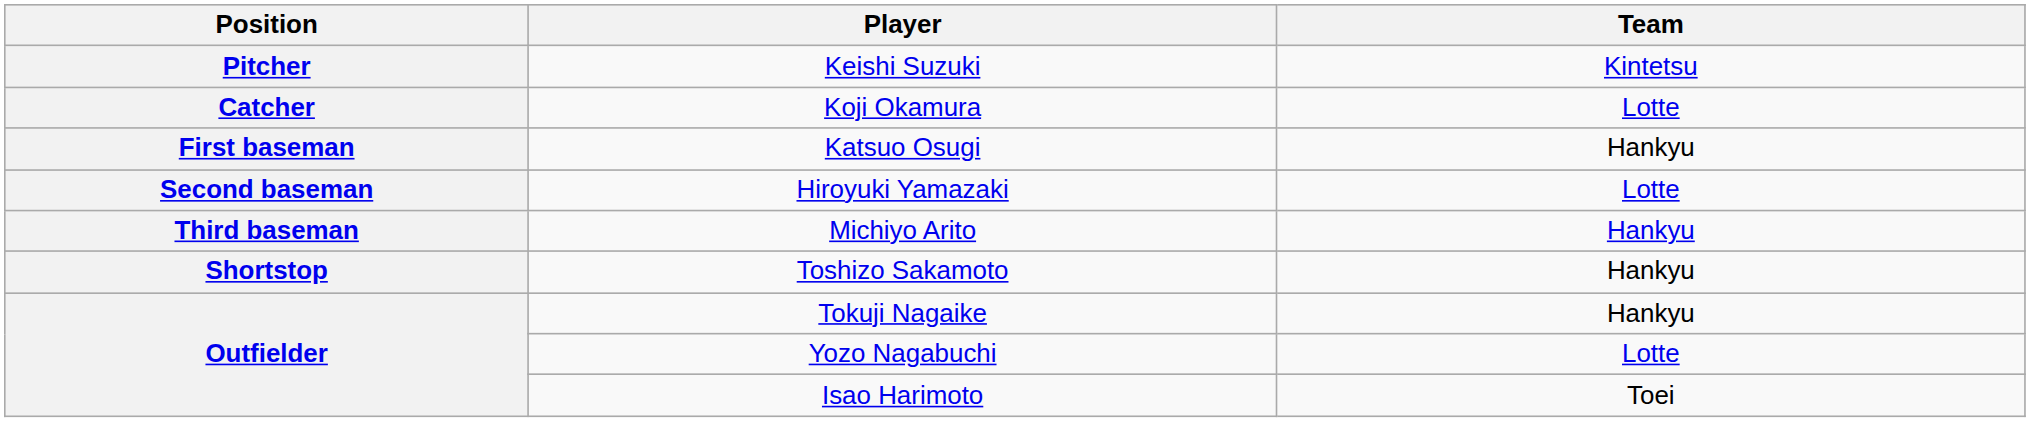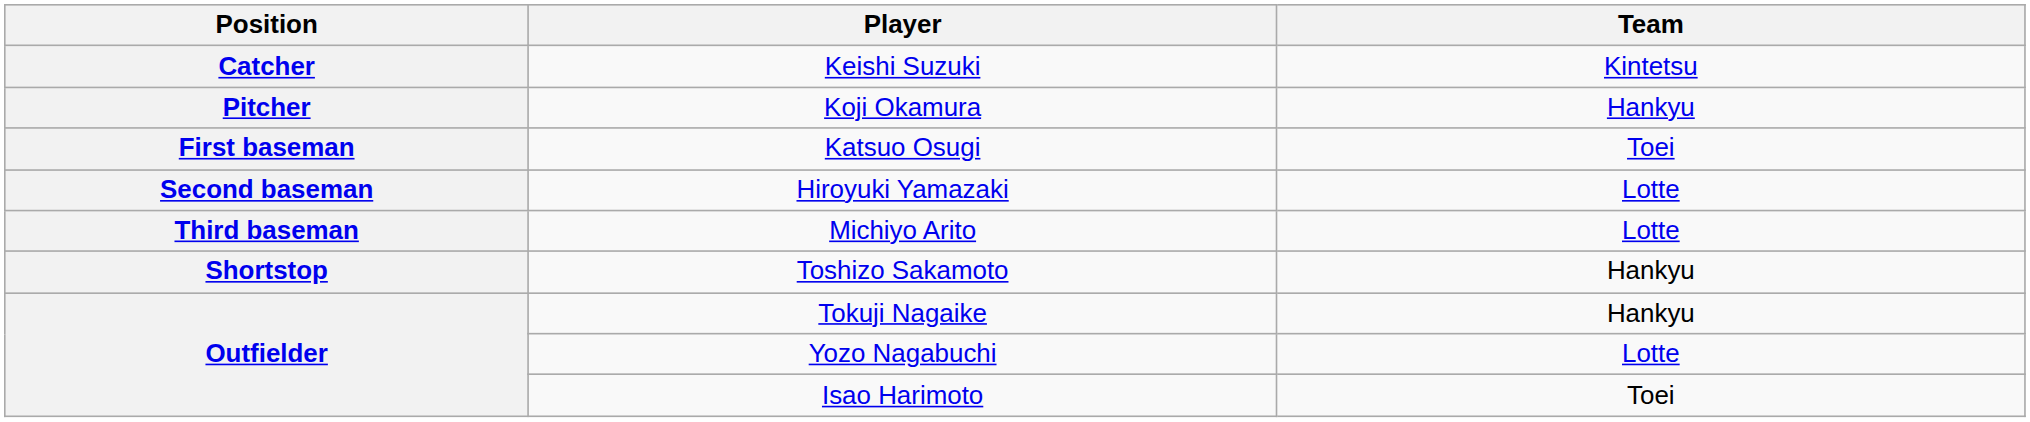 <table class="wikitable" style="text-align:center;">
 <tr>
 <th scope="col" width="7%">Position</th>
 <th scope="col" width="10%">Player</th>
 <th scope="col" width="10%">Team</th>
 </tr>
 <tr>
-<th scope="row" style="text-align:center;"><a href='#'>Pitcher</a></th>
+<th scope="row" style="text-align:center;"><a href='#'>Catcher</a></th>
 <td><a href='#'>Keishi Suzuki</a></td>
 <td><a href='#'>Kintetsu</a></td>
 </tr>
 <tr>
-<th scope="row" style="text-align:center;"><a href='#'>Catcher</a></th>
+<th scope="row" style="text-align:center;"><a href='#'>Pitcher</a></th>
 <td><a href='#'>Koji Okamura</a></td>
-<td><a href='#'>Lotte</a></td>
+<td><a href='#'>Hankyu</a></td>
 </tr>
 <tr>
 <th scope="row" style="text-align:center;"><a href='#'>First baseman</a></th>
 <td><a href='#'>Katsuo Osugi</a></td>
-<td>Hankyu</td>
+<td><a href='#'>Toei</a></td>
 </tr>
 <tr>
 <th scope="row" style="text-align:center;"><a href='#'>Second baseman</a></th>
 <td><a href='#'>Hiroyuki Yamazaki</a></td>
 <td><a href='#'>Lotte</a></td>
 </tr>
 <tr>
 <th scope="row" style="text-align:center;"><a href='#'>Third baseman</a></th>
 <td><a href='#'>Michiyo Arito</a></td>
-<td><a href='#'>Hankyu</a></td>
+<td><a href='#'>Lotte</a></td>
 </tr>
 <tr>
 <th scope="row" style="text-align:center;"><a href='#'>Shortstop</a></th>
 <td><a href='#'>Toshizo Sakamoto</a></td>
 <td>Hankyu</td>
 </tr>
 <tr>
 <th scope="row" style="text-align:center;" rowspan=3><a href='#'>Outfielder</a></th>
 <td><a href='#'>Tokuji Nagaike</a></td>
 <td>Hankyu</td>
 </tr>
 <tr>
 <td><a href='#'>Yozo Nagabuchi</a></td>
 <td><a href='#'>Lotte</a></td>
 </tr>
 <tr>
 <td><a href='#'>Isao Harimoto</a></td>
 <td>Toei</td>
 </tr>
 </table>
